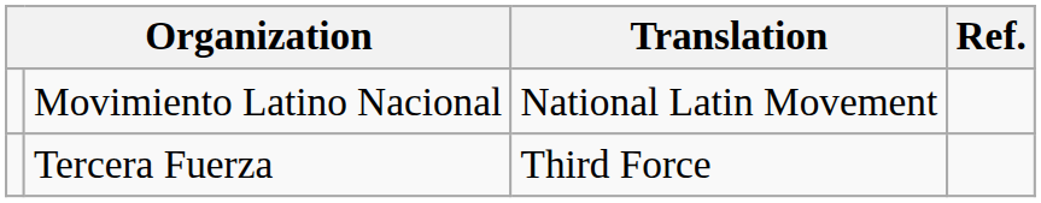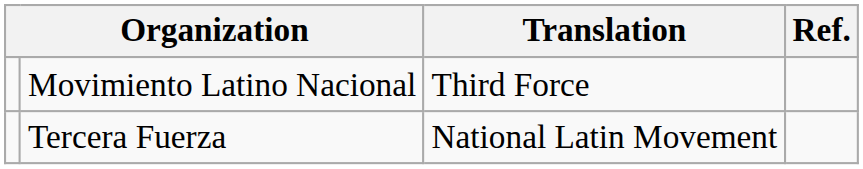 <table class="wikitable">
 <tr>
 <th colspan="2">Organization</th>
 <th>Translation</th>
 <th>Ref.</th>
 </tr>
 <tr>
 <td></td>
 <td>Movimiento Latino Nacional</td>
-<td>National Latin Movement</td>
+<td>Third Force</td>
 <td></td>
 </tr>
 <tr>
 <td></td>
 <td>Tercera Fuerza</td>
-<td>Third Force</td>
+<td>National Latin Movement</td>
 <td></td>
 </tr>
 </table>
